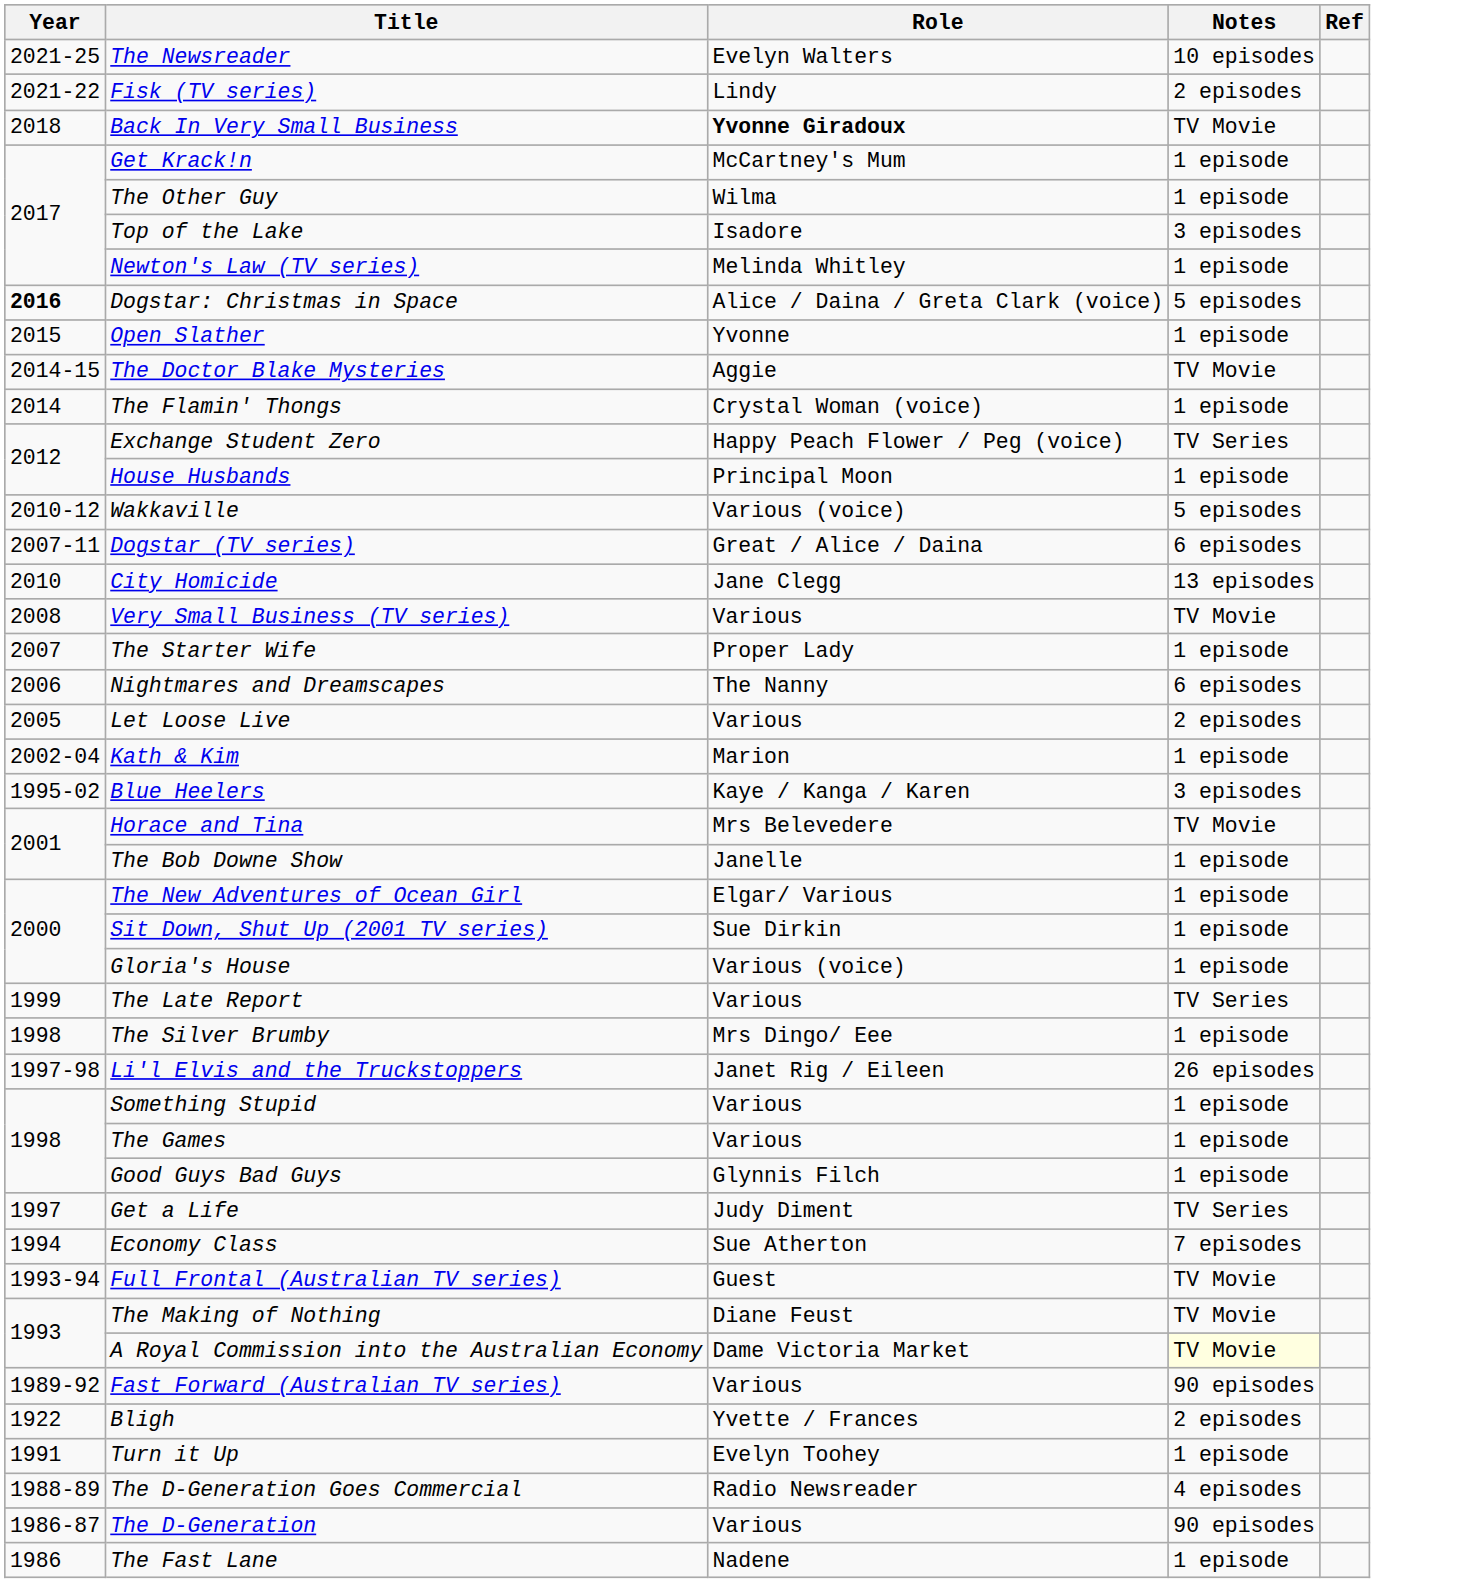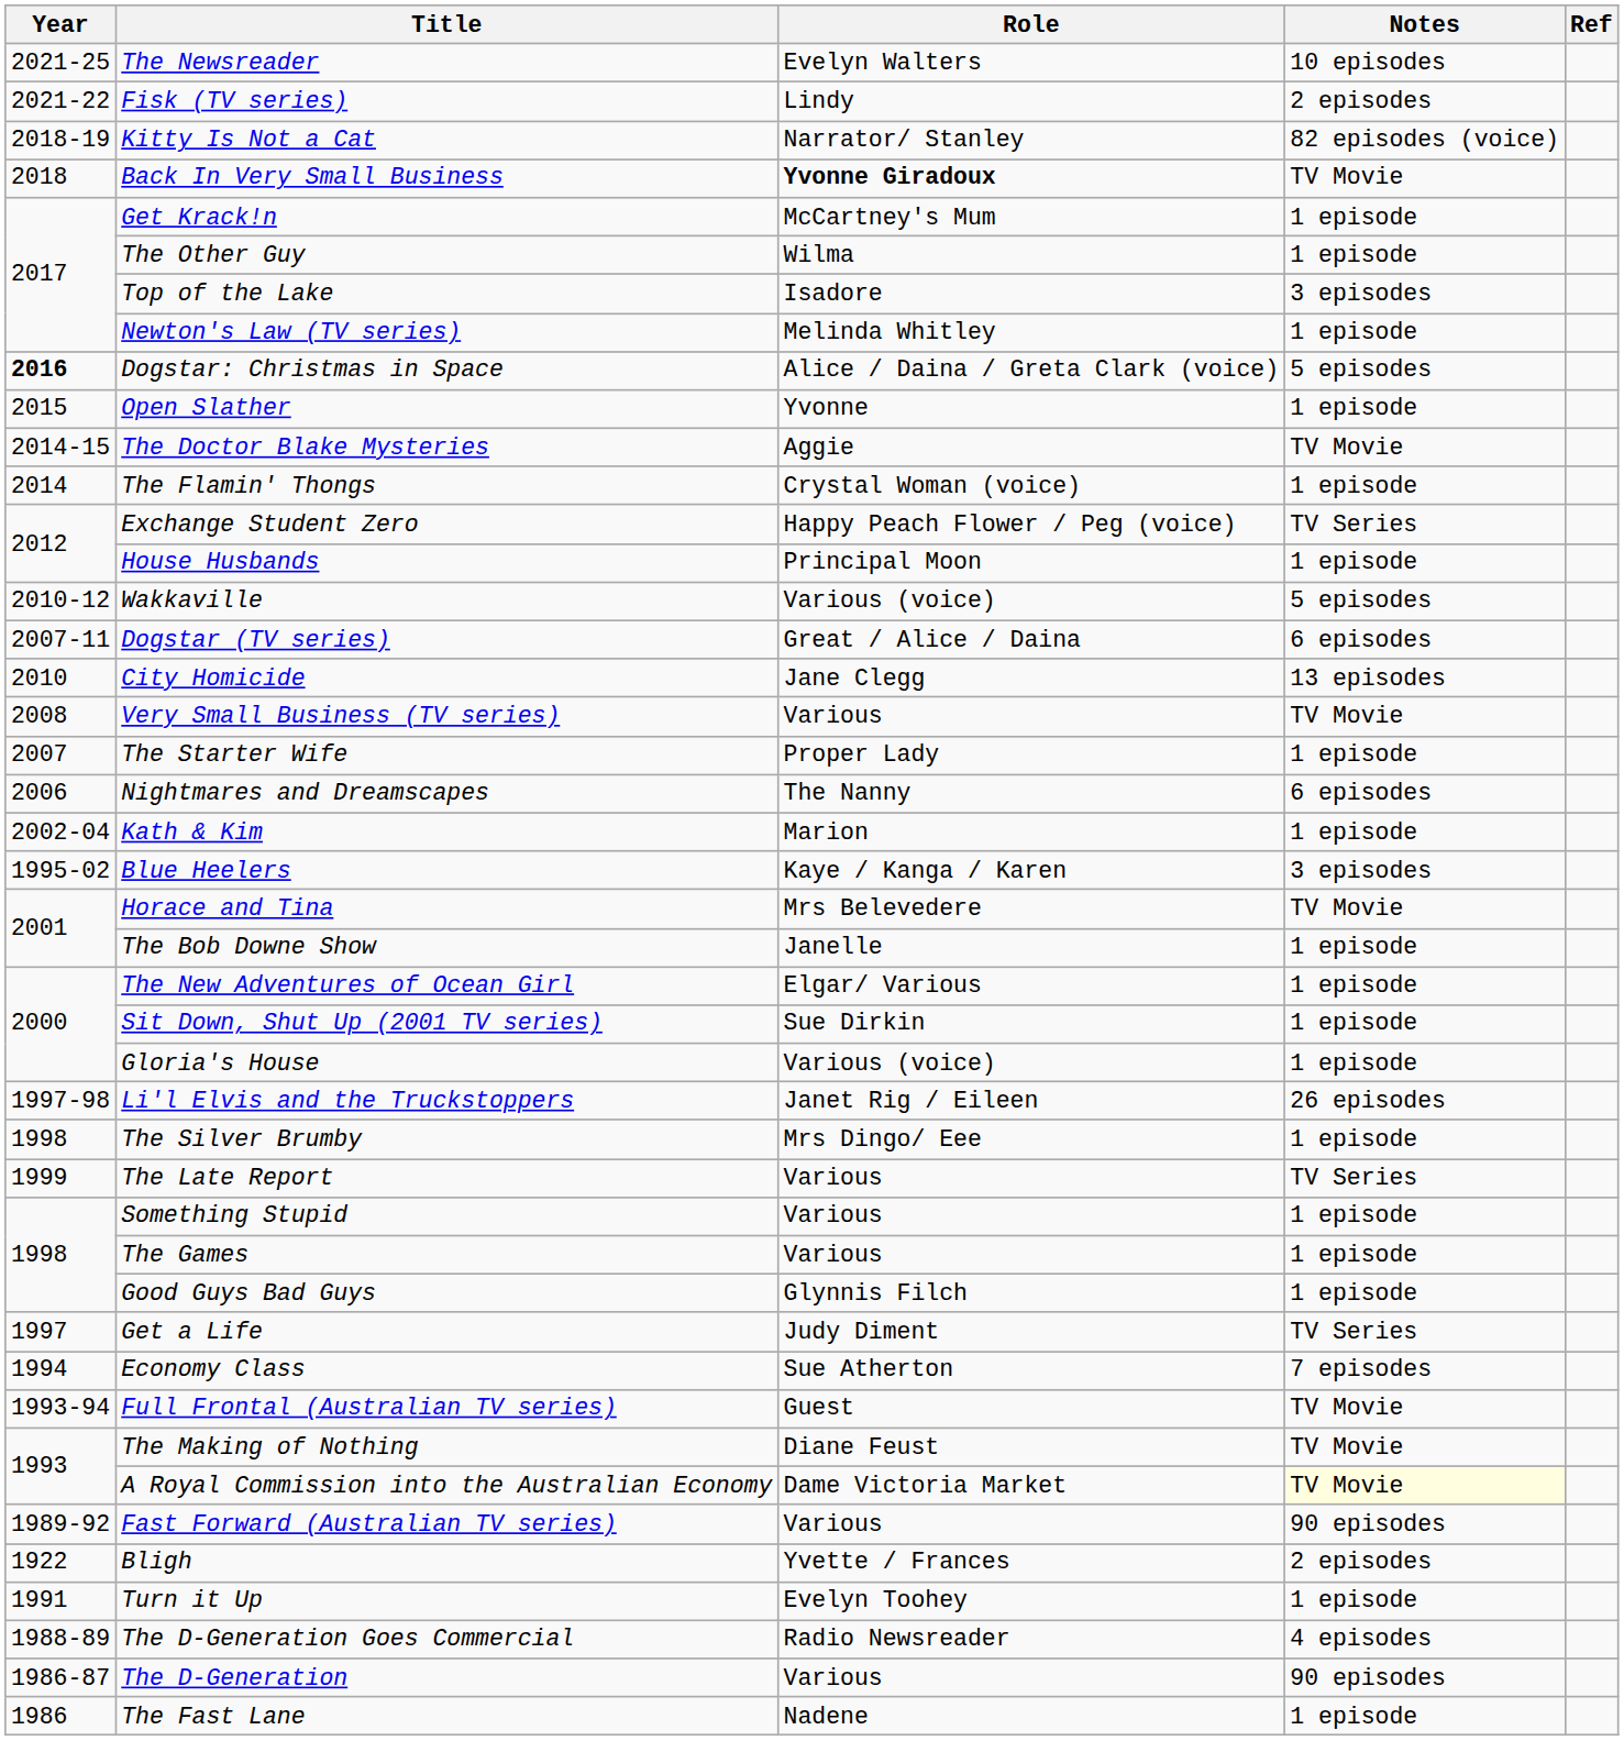 <table class="wikitable sortable">
 <tr>
 <th>Year</th>
 <th>Title</th>
 <th>Role</th>
 <th>Notes</th>
 <th>Ref</th>
 </tr>
 <tr>
 <td>2021-25</td>
 <td><em><a href='#'>The Newsreader</a></em></td>
 <td>Evelyn Walters</td>
 <td>10 episodes</td>
 <td></td>
 </tr>
 <tr>
 <td>2021-22</td>
 <td><em><a href='#'>Fisk (TV series)</a></em></td>
 <td>Lindy</td>
 <td>2 episodes</td>
+<td></td>
+</tr>
+<tr>
+<td>2018-19</td>
+<td><em><a href='#'>Kitty Is Not a Cat</a></em></td>
+<td>Narrator/ Stanley</td>
+<td>82 episodes (voice)</td>
 <td></td>
 </tr>
 <tr>
 <td>2018</td>
 <td><em><a href='#'>Back In Very Small Business</a></em></td>
 <td><strong>Yvonne Giradoux</strong></td>
 <td>TV Movie</td>
 <td></td>
 </tr>
 <tr>
 <td rowspan="4">2017</td>
 <td><em><a href='#'>Get Krack!n</a></em></td>
 <td>McCartney's Mum</td>
 <td>1 episode</td>
 <td></td>
 </tr>
 <tr>
 <td><em>The Other Guy</em></td>
 <td>Wilma</td>
 <td>1 episode</td>
 <td></td>
 </tr>
 <tr>
 <td><em>Top of the Lake</em></td>
 <td>Isadore</td>
 <td>3 episodes</td>
 <td></td>
 </tr>
 <tr>
 <td><em><a href='#'>Newton's Law (TV series)</a></em></td>
 <td>Melinda Whitley</td>
 <td>1 episode</td>
 <td></td>
 </tr>
 <tr>
 <td><strong>2016</strong></td>
 <td><em>Dogstar: Christmas in Space</em></td>
 <td>Alice / Daina / Greta Clark (voice)</td>
 <td>5 episodes</td>
 <td></td>
 </tr>
 <tr>
 <td>2015</td>
 <td><em><a href='#'>Open Slather</a></em></td>
 <td>Yvonne</td>
 <td>1 episode</td>
 <td></td>
 </tr>
 <tr>
 <td>2014-15</td>
 <td><em><a href='#'>The Doctor Blake Mysteries</a></em></td>
 <td>Aggie</td>
 <td>TV Movie</td>
 <td></td>
 </tr>
 <tr>
 <td>2014</td>
 <td><em>The Flamin' Thongs</em></td>
 <td>Crystal Woman (voice)</td>
 <td>1 episode</td>
 <td></td>
 </tr>
 <tr>
 <td rowspan="2">2012</td>
 <td><em>Exchange Student Zero</em></td>
 <td>Happy Peach Flower / Peg (voice)</td>
 <td>TV Series</td>
 <td></td>
 </tr>
 <tr>
 <td><em><a href='#'>House Husbands</a></em></td>
 <td>Principal Moon</td>
 <td>1 episode</td>
 <td></td>
 </tr>
 <tr>
 <td>2010-12</td>
 <td><em>Wakkaville</em></td>
 <td>Various (voice)</td>
 <td>5 episodes</td>
 <td></td>
 </tr>
 <tr>
 <td>2007-11</td>
 <td><em><a href='#'>Dogstar (TV series)</a></em></td>
 <td>Great / Alice / Daina</td>
 <td>6 episodes</td>
 <td></td>
 </tr>
 <tr>
 <td>2010</td>
 <td><em><a href='#'>City Homicide</a></em></td>
 <td>Jane Clegg</td>
 <td>13 episodes</td>
 <td></td>
 </tr>
 <tr>
 <td>2008</td>
 <td><em><a href='#'>Very Small Business (TV series)</a></em></td>
 <td>Various</td>
 <td>TV Movie</td>
 <td></td>
 </tr>
 <tr>
 <td>2007</td>
 <td><em>The Starter Wife</em></td>
 <td>Proper Lady</td>
 <td>1 episode</td>
 <td></td>
 </tr>
 <tr>
 <td>2006</td>
 <td><em>Nightmares and Dreamscapes</em></td>
 <td>The Nanny</td>
 <td>6 episodes</td>
 <td></td>
 </tr>
 <tr>
-<td>2005</td>
-<td><em>Let Loose Live</em></td>
-<td>Various</td>
-<td>2 episodes</td>
-<td></td>
-</tr>
-<tr>
 <td>2002-04</td>
 <td><em><a href='#'>Kath & Kim</a></em></td>
 <td>Marion</td>
 <td>1 episode</td>
 <td></td>
 </tr>
 <tr>
 <td>1995-02</td>
 <td><em><a href='#'>Blue Heelers</a></em></td>
 <td>Kaye / Kanga / Karen</td>
 <td>3 episodes</td>
 <td></td>
 </tr>
 <tr>
 <td rowspan="2">2001</td>
 <td><em><a href='#'>Horace and Tina</a></em></td>
 <td>Mrs Belevedere</td>
 <td>TV Movie</td>
 <td></td>
 </tr>
 <tr>
 <td><em>The Bob Downe Show</em></td>
 <td>Janelle</td>
 <td>1 episode</td>
 <td></td>
 </tr>
 <tr>
 <td rowspan="3">2000</td>
 <td><em><a href='#'>The New Adventures of Ocean Girl</a></em></td>
 <td>Elgar/ Various</td>
 <td>1 episode</td>
 <td></td>
 </tr>
 <tr>
 <td><em><a href='#'>Sit Down, Shut Up (2001 TV series)</a></em> </td>
 <td>Sue Dirkin</td>
 <td>1 episode</td>
 <td></td>
 </tr>
 <tr>
 <td><em>Gloria's House</em></td>
 <td>Various (voice)</td>
 <td>1 episode</td>
 <td></td>
 </tr>
 <tr>
-<td>1999</td>
-<td><em>The Late Report</em></td>
-<td>Various</td>
-<td>TV Series</td>
+<td>1997-98</td>
+<td><em><a href='#'>Li'l Elvis and the Truckstoppers</a></em></td>
+<td>Janet Rig / Eileen</td>
+<td>26 episodes</td>
 <td></td>
 </tr>
 <tr>
 <td>1998</td>
 <td><em>The Silver Brumby</em></td>
 <td>Mrs Dingo/ Eee</td>
 <td>1 episode</td>
 <td></td>
 </tr>
 <tr>
-<td>1997-98</td>
-<td><em><a href='#'>Li'l Elvis and the Truckstoppers</a></em></td>
-<td>Janet Rig / Eileen</td>
-<td>26 episodes</td>
+<td>1999</td>
+<td><em>The Late Report</em></td>
+<td>Various</td>
+<td>TV Series</td>
 <td></td>
 </tr>
 <tr>
 <td rowspan="3">1998</td>
 <td><em>Something Stupid</em></td>
 <td>Various</td>
 <td>1 episode</td>
 <td></td>
 </tr>
 <tr>
 <td><em>The Games</em></td>
 <td>Various</td>
 <td>1 episode</td>
 <td></td>
 </tr>
 <tr>
 <td><em>Good Guys Bad Guys</em></td>
 <td>Glynnis Filch</td>
 <td>1 episode</td>
 <td></td>
 </tr>
 <tr>
 <td>1997</td>
 <td><em>Get a Life</em></td>
 <td>Judy Diment</td>
 <td>TV Series</td>
 <td></td>
 </tr>
 <tr>
 <td>1994</td>
 <td><em>Economy Class</em></td>
 <td>Sue Atherton</td>
 <td>7 episodes</td>
 <td></td>
 </tr>
 <tr>
 <td>1993-94</td>
 <td><em><a href='#'>Full Frontal (Australian TV series)</a></em></td>
 <td>Guest</td>
 <td>TV Movie</td>
 <td></td>
 </tr>
 <tr>
 <td rowspan="2">1993</td>
 <td><em>The Making of Nothing</em></td>
 <td>Diane Feust</td>
 <td>TV Movie</td>
 <td></td>
 </tr>
 <tr>
 <td><em>A Royal Commission into the Australian Economy</em></td>
 <td>Dame Victoria Market</td>
 <td style="background: lightyellow;">TV Movie</td>
 <td></td>
 </tr>
 <tr>
 <td>1989-92</td>
 <td><em><a href='#'>Fast Forward (Australian TV series)</a></em></td>
 <td>Various</td>
 <td>90 episodes</td>
 <td></td>
 </tr>
 <tr>
 <td>1922</td>
 <td><em>Bligh</em></td>
 <td>Yvette / Frances</td>
 <td>2 episodes</td>
 <td></td>
 </tr>
 <tr>
 <td>1991</td>
 <td><em>Turn it Up</em></td>
 <td>Evelyn Toohey</td>
 <td>1 episode</td>
 <td></td>
 </tr>
 <tr>
 <td>1988-89</td>
 <td><em>The D-Generation Goes Commercial</em></td>
 <td>Radio Newsreader</td>
 <td>4 episodes</td>
 <td></td>
 </tr>
 <tr>
 <td>1986-87</td>
 <td><em><a href='#'>The D-Generation</a></em></td>
 <td>Various</td>
 <td>90 episodes</td>
 <td></td>
 </tr>
 <tr>
 <td>1986</td>
 <td><em>The Fast Lane</em></td>
 <td>Nadene</td>
 <td>1 episode</td>
 <td></td>
 </tr>
 </table>
